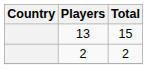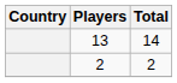 <table class="sortable wikitable plainrowheaders">
 <tr>
 <th scope="col">Country</th>
 <th scope="col">Players</th>
 <th scope="col">Total</th>
 </tr>
 <tr>
 <th scope="row"></th>
 <td align="center">13</td>
-<td align="center">15</td>
+<td align="center">14</td>
 </tr>
 <tr>
 <th scope="row"></th>
 <td align="center">2</td>
 <td align="center">2</td>
 </tr>
 <tr>
 </tr>
 </table>
